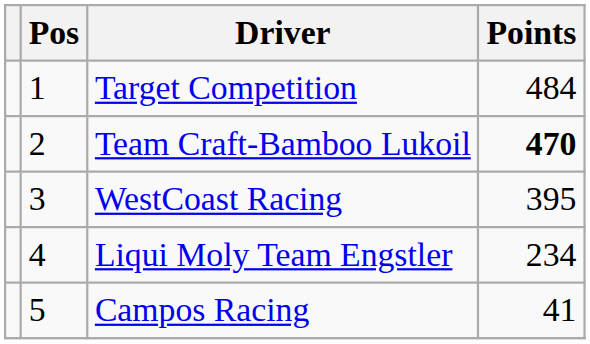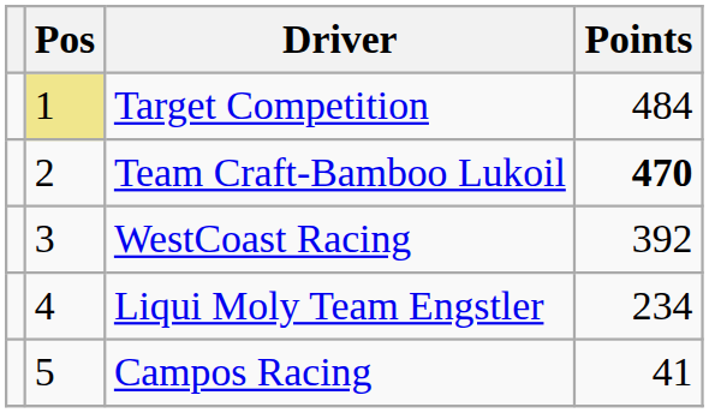 <table class="wikitable" style="font-size: 95%;">
 <tr>
 <th></th>
 <th>Pos</th>
 <th>Driver</th>
 <th>Points</th>
 </tr>
 <tr>
 <td align="left"></td>
-<td>1</td>
+<td style="background: khaki;">1</td>
 <td> <a href='#'>Target Competition</a></td>
 <td align="right">484</td>
 </tr>
 <tr>
 <td align="left"></td>
 <td>2</td>
 <td> <a href='#'>Team Craft-Bamboo Lukoil</a></td>
 <td align="right"><strong>470</strong></td>
 </tr>
 <tr>
 <td align="left"></td>
 <td>3</td>
 <td> <a href='#'>WestCoast Racing</a></td>
-<td align="right">395</td>
+<td align="right">392</td>
 </tr>
 <tr>
 <td align="left"></td>
 <td>4</td>
 <td> <a href='#'>Liqui Moly Team Engstler</a></td>
 <td align="right">234</td>
 </tr>
 <tr>
 <td align="left"></td>
 <td>5</td>
 <td> <a href='#'>Campos Racing</a></td>
 <td align="right">41</td>
 </tr>
 <tr>
 </tr>
 </table>
